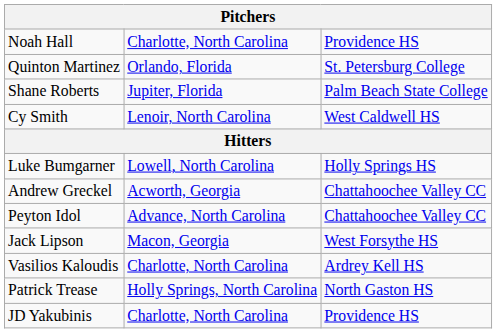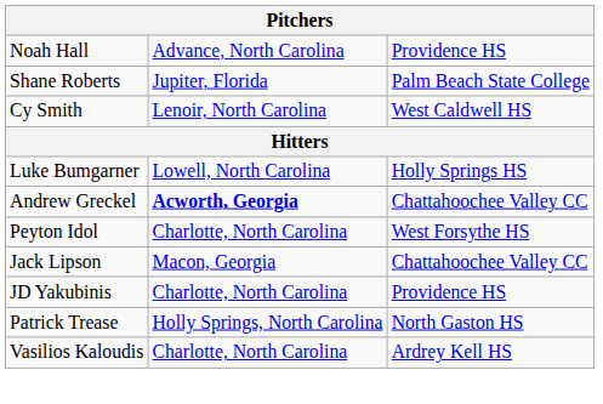 <table class="wikitable">
 <tr>
 <th colspan=3>Pitchers</th>
 </tr>
 <tr>
 <td>Noah Hall</td>
-<td><a href='#'>Charlotte, North Carolina</a></td>
+<td><a href='#'>Advance, North Carolina</a></td>
 <td><a href='#'>Providence HS</a></td>
-</tr>
-<tr>
-<td>Quinton Martinez</td>
-<td><a href='#'>Orlando, Florida</a></td>
-<td><a href='#'>St. Petersburg College</a></td>
 </tr>
 <tr>
 <td>Shane Roberts</td>
 <td><a href='#'>Jupiter, Florida</a></td>
 <td><a href='#'>Palm Beach State College</a></td>
 </tr>
 <tr>
 <td>Cy Smith</td>
 <td><a href='#'>Lenoir, North Carolina</a></td>
 <td><a href='#'>West Caldwell HS</a></td>
 </tr>
 <tr>
 <th colspan=3>Hitters</th>
 </tr>
 <tr>
 <td>Luke Bumgarner</td>
 <td><a href='#'>Lowell, North Carolina</a></td>
 <td><a href='#'>Holly Springs HS</a></td>
 </tr>
 <tr>
 <td>Andrew Greckel</td>
-<td><a href='#'>Acworth, Georgia</a></td>
+<td><strong><a href='#'>Acworth, Georgia</a></strong></td>
 <td><a href='#'>Chattahoochee Valley CC</a></td>
 </tr>
 <tr>
 <td>Peyton Idol</td>
-<td><a href='#'>Advance, North Carolina</a></td>
-<td><a href='#'>Chattahoochee Valley CC</a></td>
+<td><a href='#'>Charlotte, North Carolina</a></td>
+<td><a href='#'>West Forsythe HS</a></td>
 </tr>
 <tr>
 <td>Jack Lipson</td>
 <td><a href='#'>Macon, Georgia</a></td>
-<td><a href='#'>West Forsythe HS</a></td>
+<td><a href='#'>Chattahoochee Valley CC</a></td>
 </tr>
 <tr>
-<td>Vasilios Kaloudis</td>
+<td>JD Yakubinis</td>
 <td><a href='#'>Charlotte, North Carolina</a></td>
-<td><a href='#'>Ardrey Kell HS</a></td>
+<td><a href='#'>Providence HS</a></td>
 </tr>
 <tr>
 <td>Patrick Trease</td>
 <td><a href='#'>Holly Springs, North Carolina</a></td>
 <td><a href='#'>North Gaston HS</a></td>
 </tr>
 <tr>
-<td>JD Yakubinis</td>
+<td>Vasilios Kaloudis</td>
 <td><a href='#'>Charlotte, North Carolina</a></td>
-<td><a href='#'>Providence HS</a></td>
+<td><a href='#'>Ardrey Kell HS</a></td>
 </tr>
 </table>
